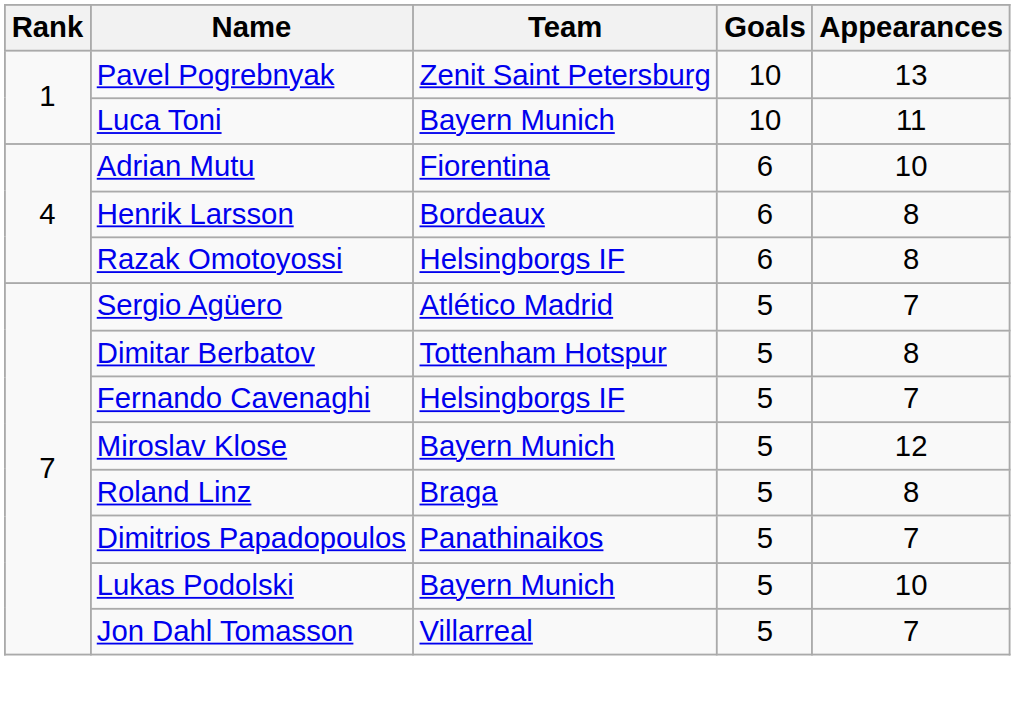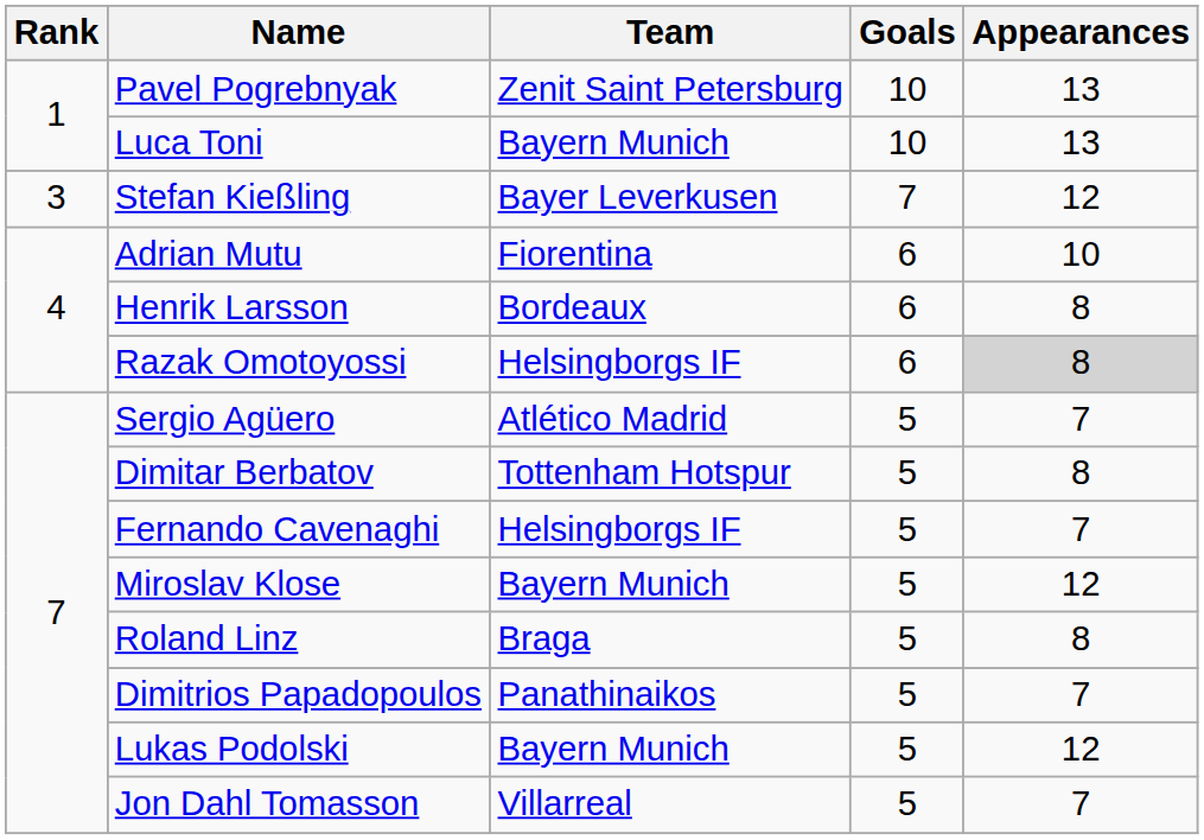 <table class="wikitable" style="text-align: center;">
 <tr>
 <th>Rank</th>
 <th>Name</th>
 <th>Team</th>
 <th>Goals</th>
 <th>Appearances</th>
 </tr>
 <tr>
 <td rowspan="2">1</td>
 <td align="left"> <a href='#'>Pavel Pogrebnyak</a></td>
 <td align="left"> <a href='#'>Zenit Saint Petersburg</a></td>
 <td>10</td>
 <td>13</td>
 </tr>
 <tr>
 <td align="left"> <a href='#'>Luca Toni</a></td>
 <td align="left"> <a href='#'>Bayern Munich</a></td>
 <td>10</td>
-<td>11</td>
+<td>13</td>
+</tr>
+<tr>
+<td>3</td>
+<td align="left"> <a href='#'>Stefan Kießling</a></td>
+<td align="left"> <a href='#'>Bayer Leverkusen</a></td>
+<td>7</td>
+<td>12</td>
 </tr>
 <tr>
 <td rowspan="3">4</td>
 <td align="left"> <a href='#'>Adrian Mutu</a></td>
 <td align="left"> <a href='#'>Fiorentina</a></td>
 <td>6</td>
 <td>10</td>
 </tr>
 <tr>
 <td align="left"> <a href='#'>Henrik Larsson</a></td>
 <td align="left"> <a href='#'>Bordeaux</a></td>
 <td>6</td>
 <td>8</td>
 </tr>
 <tr>
 <td align="left"> <a href='#'>Razak Omotoyossi</a></td>
 <td align="left"> <a href='#'>Helsingborgs IF</a></td>
 <td>6</td>
-<td>8</td>
+<td style="background: lightgrey;">8</td>
 </tr>
 <tr>
 <td rowspan="8">7</td>
 <td align="left"> <a href='#'>Sergio Agüero</a></td>
 <td align="left"> <a href='#'>Atlético Madrid</a></td>
 <td>5</td>
 <td>7</td>
 </tr>
 <tr>
 <td align="left"> <a href='#'>Dimitar Berbatov</a></td>
 <td align="left"> <a href='#'>Tottenham Hotspur</a></td>
 <td>5</td>
 <td>8</td>
 </tr>
 <tr>
 <td align="left"> <a href='#'>Fernando Cavenaghi</a></td>
 <td align="left"> <a href='#'>Helsingborgs IF</a></td>
 <td>5</td>
 <td>7</td>
 </tr>
 <tr>
 <td align="left"> <a href='#'>Miroslav Klose</a></td>
 <td align="left"> <a href='#'>Bayern Munich</a></td>
 <td>5</td>
 <td>12</td>
 </tr>
 <tr>
 <td align="left"> <a href='#'>Roland Linz</a></td>
 <td align="left"> <a href='#'>Braga</a></td>
 <td>5</td>
 <td>8</td>
 </tr>
 <tr>
 <td align="left"> <a href='#'>Dimitrios Papadopoulos</a></td>
 <td align="left"> <a href='#'>Panathinaikos</a></td>
 <td>5</td>
 <td>7</td>
 </tr>
 <tr>
 <td align="left"> <a href='#'>Lukas Podolski</a></td>
 <td align="left"> <a href='#'>Bayern Munich</a></td>
 <td>5</td>
-<td>10</td>
+<td>12</td>
 </tr>
 <tr>
 <td align="left"> <a href='#'>Jon Dahl Tomasson</a></td>
 <td align="left"> <a href='#'>Villarreal</a></td>
 <td>5</td>
 <td>7</td>
 </tr>
 </table>
